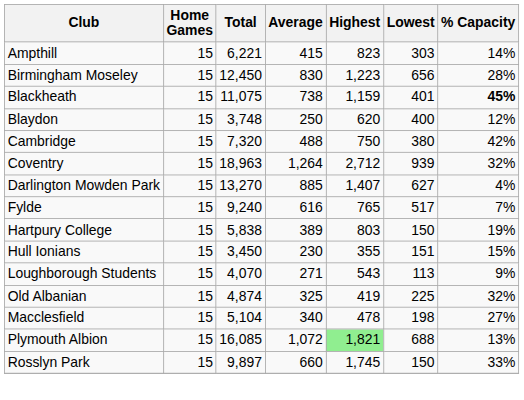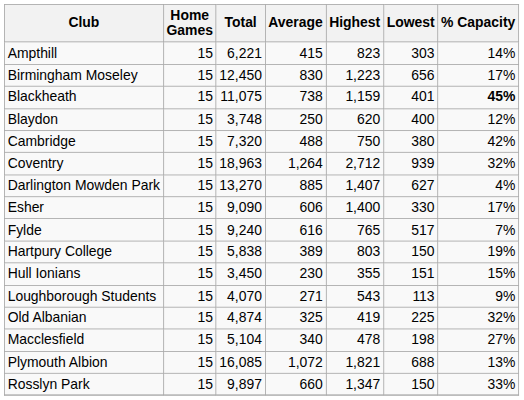 <table class="wikitable sortable" style="text-align:right">
 <tr>
 <th>Club</th>
 <th>Home<br>Games</th>
 <th>Total</th>
 <th>Average</th>
 <th>Highest</th>
 <th>Lowest</th>
 <th>% Capacity</th>
 </tr>
 <tr>
 <td style="text-align:left">Ampthill</td>
 <td>15</td>
 <td>6,221</td>
 <td>415</td>
 <td>823</td>
 <td>303</td>
 <td>14%</td>
 </tr>
 <tr>
 <td style="text-align:left">Birmingham Moseley</td>
 <td>15</td>
 <td>12,450</td>
 <td>830</td>
 <td>1,223</td>
 <td>656</td>
-<td>28%</td>
+<td>17%</td>
 </tr>
 <tr>
 <td style="text-align:left">Blackheath</td>
 <td>15</td>
 <td>11,075</td>
 <td>738</td>
 <td>1,159</td>
 <td>401</td>
 <td><strong>45%</strong></td>
 </tr>
 <tr>
 <td style="text-align:left">Blaydon</td>
 <td>15</td>
 <td>3,748</td>
 <td>250</td>
 <td>620</td>
 <td>400</td>
 <td>12%</td>
 </tr>
 <tr>
 <td style="text-align:left">Cambridge</td>
 <td>15</td>
 <td>7,320</td>
 <td>488</td>
 <td>750</td>
 <td>380</td>
 <td>42%</td>
 </tr>
 <tr>
 <td style="text-align:left">Coventry</td>
 <td>15</td>
 <td>18,963</td>
 <td>1,264</td>
 <td>2,712</td>
 <td>939</td>
 <td>32%</td>
 </tr>
 <tr>
 <td style="text-align:left">Darlington Mowden Park</td>
 <td>15</td>
 <td>13,270</td>
 <td>885</td>
 <td>1,407</td>
 <td>627</td>
 <td>4%</td>
+</tr>
+<tr>
+<td style="text-align:left">Esher</td>
+<td>15</td>
+<td>9,090</td>
+<td>606</td>
+<td>1,400</td>
+<td>330</td>
+<td>17%</td>
 </tr>
 <tr>
 <td style="text-align:left">Fylde</td>
 <td>15</td>
 <td>9,240</td>
 <td>616</td>
 <td>765</td>
 <td>517</td>
 <td>7%</td>
 </tr>
 <tr>
 <td style="text-align:left">Hartpury College</td>
 <td>15</td>
 <td>5,838</td>
 <td>389</td>
 <td>803</td>
 <td>150</td>
 <td>19%</td>
 </tr>
 <tr>
 <td style="text-align:left">Hull Ionians</td>
 <td>15</td>
 <td>3,450</td>
 <td>230</td>
 <td>355</td>
 <td>151</td>
 <td>15%</td>
 </tr>
 <tr>
 <td style="text-align:left">Loughborough Students</td>
 <td>15</td>
 <td>4,070</td>
 <td>271</td>
 <td>543</td>
 <td>113</td>
 <td>9%</td>
 </tr>
 <tr>
 <td style="text-align:left">Old Albanian</td>
 <td>15</td>
 <td>4,874</td>
 <td>325</td>
 <td>419</td>
 <td>225</td>
 <td>32%</td>
 </tr>
 <tr>
 <td style="text-align:left">Macclesfield</td>
 <td>15</td>
 <td>5,104</td>
 <td>340</td>
 <td>478</td>
 <td>198</td>
 <td>27%</td>
 </tr>
 <tr>
 <td style="text-align:left">Plymouth Albion</td>
 <td>15</td>
 <td>16,085</td>
 <td>1,072</td>
-<td style="background: lightgreen;">1,821</td>
+<td>1,821</td>
 <td>688</td>
 <td>13%</td>
 </tr>
 <tr>
 <td style="text-align:left">Rosslyn Park</td>
 <td>15</td>
 <td>9,897</td>
 <td>660</td>
-<td>1,745</td>
+<td>1,347</td>
 <td>150</td>
 <td>33%</td>
 </tr>
 <tr>
 </tr>
 </table>
